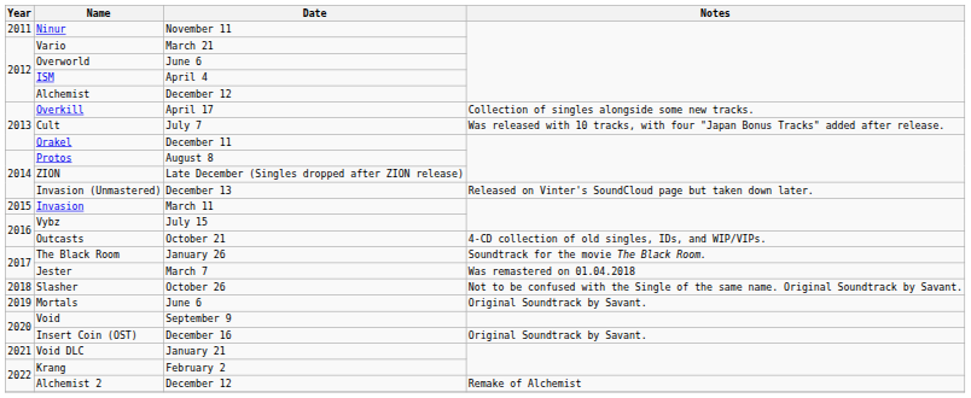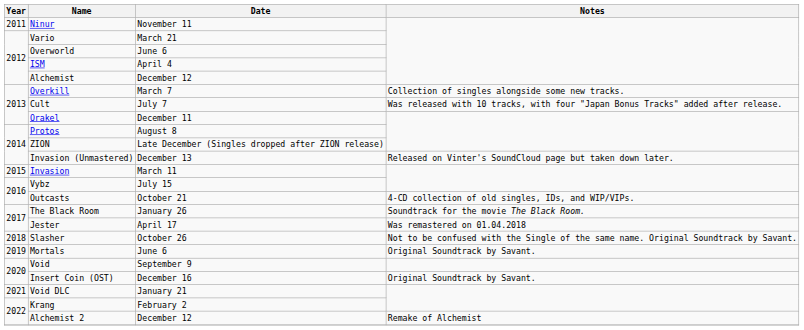 <table class="wikitable">
 <tr>
 <th>Year</th>
 <th>Name</th>
 <th>Date</th>
 <th>Notes</th>
 </tr>
 <tr>
 <td>2011</td>
 <td><a href='#'>Ninur</a></td>
 <td>November 11</td>
 </tr>
 <tr>
 <td rowspan="4">2012</td>
 <td>Vario</td>
 <td>March 21</td>
 </tr>
 <tr>
 <td>Overworld</td>
 <td>June 6</td>
 </tr>
 <tr>
 <td><a href='#'>ISM</a></td>
 <td>April 4</td>
 </tr>
 <tr>
 <td>Alchemist</td>
 <td>December 12</td>
 </tr>
 <tr>
 <td rowspan="3">2013</td>
 <td><a href='#'>Overkill</a></td>
-<td>April 17</td>
+<td>March 7</td>
 <td>Collection of singles alongside some new tracks.</td>
 </tr>
 <tr>
 <td>Cult</td>
 <td>July 7</td>
 <td>Was released with 10 tracks, with four "Japan Bonus Tracks" added after release.</td>
 </tr>
 <tr>
 <td><a href='#'>Orakel</a></td>
 <td>December 11</td>
 </tr>
 <tr>
 <td rowspan="3">2014</td>
 <td><a href='#'>Protos</a></td>
 <td>August 8</td>
 </tr>
 <tr>
 <td>ZION</td>
 <td>Late December (Singles dropped after ZION release)</td>
 </tr>
 <tr>
 <td>Invasion (Unmastered)</td>
 <td>December 13</td>
 <td>Released on Vinter's SoundCloud page but taken down later.</td>
 </tr>
 <tr>
 <td>2015</td>
 <td><a href='#'>Invasion</a></td>
 <td>March 11</td>
 </tr>
 <tr>
 <td rowspan="2">2016</td>
 <td>Vybz</td>
 <td>July 15</td>
 </tr>
 <tr>
 <td>Outcasts</td>
 <td>October 21</td>
 <td>4-CD collection of old singles, IDs, and WIP/VIPs.</td>
 </tr>
 <tr>
 <td rowspan="2">2017</td>
 <td>The Black Room</td>
 <td>January 26</td>
 <td>Soundtrack for the movie <em>The Black Room.</em></td>
 </tr>
 <tr>
 <td>Jester</td>
-<td>March 7</td>
+<td>April 17</td>
 <td>Was remastered on 01.04.2018</td>
 </tr>
 <tr>
 <td>2018</td>
 <td>Slasher</td>
 <td>October 26</td>
 <td>Not to be confused with the Single of the same name. Original Soundtrack by Savant.</td>
 </tr>
 <tr>
 <td>2019</td>
 <td>Mortals</td>
 <td>June 6</td>
 <td>Original Soundtrack by Savant.</td>
 </tr>
 <tr>
 <td rowspan="2">2020</td>
 <td>Void</td>
 <td>September 9</td>
 </tr>
 <tr>
 <td>Insert Coin (OST)</td>
 <td>December 16</td>
 <td>Original Soundtrack by Savant.</td>
 </tr>
 <tr>
 <td>2021</td>
 <td>Void DLC</td>
 <td>January 21</td>
 </tr>
 <tr>
 <td rowspan="2">2022</td>
 <td>Krang</td>
 <td>February 2</td>
 </tr>
 <tr>
 <td>Alchemist 2</td>
 <td>December 12</td>
 <td>Remake of Alchemist</td>
 </tr>
 <tr>
 </tr>
 </table>
